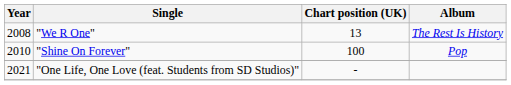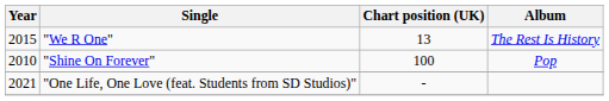 <table class="wikitable">
 <tr>
 <th>Year</th>
 <th>Single</th>
 <th>Chart position (UK)</th>
 <th>Album</th>
 </tr>
 <tr>
-<td>2008</td>
+<td>2015</td>
 <td>"<a href='#'>We R One</a>"</td>
 <td style="text-align:center;">13</td>
 <td style="text-align:center;"><em><a href='#'>The Rest Is History</a></em></td>
 </tr>
 <tr>
 <td>2010</td>
 <td>"<a href='#'>Shine On Forever</a>"</td>
 <td style="text-align:center;">100</td>
 <td style="text-align:center;"><em><a href='#'>Pop</a></em></td>
 </tr>
 <tr>
 </tr>
 <tr>
 <td>2021</td>
 <td>"One Life, One Love (feat. Students from SD Studios)"</td>
 <td style="text-align:center;">-</td>
 <td></td>
 </tr>
 <tr>
 </tr>
 </table>
